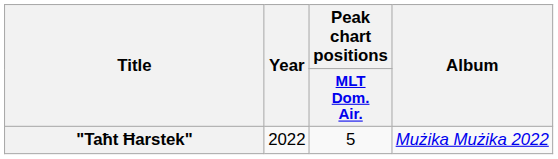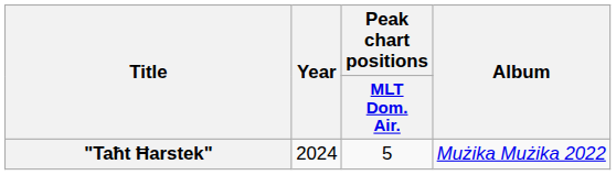 <table class="wikitable plainrowheaders" style="text-align:center;">
 <tr>
 <th scope="col" rowspan="2" style="width:15em;">Title</th>
 <th scope="col" rowspan="2" style="width:1em;">Year</th>
 <th>Peak chart positions</th>
 <th scope="col" rowspan="2">Album</th>
 </tr>
 <tr>
 <th scope="col" style="width:3em;font-size:90%;"><a href='#'>MLT<br>Dom.<br>Air.</a><br></th>
 </tr>
 <tr>
 <th scope="row">"Taħt Ħarstek"</th>
-<td>2022</td>
+<td>2024</td>
 <td>5</td>
 <td><em><a href='#'>Mużika Mużika 2022</a></em></td>
 </tr>
 </table>
